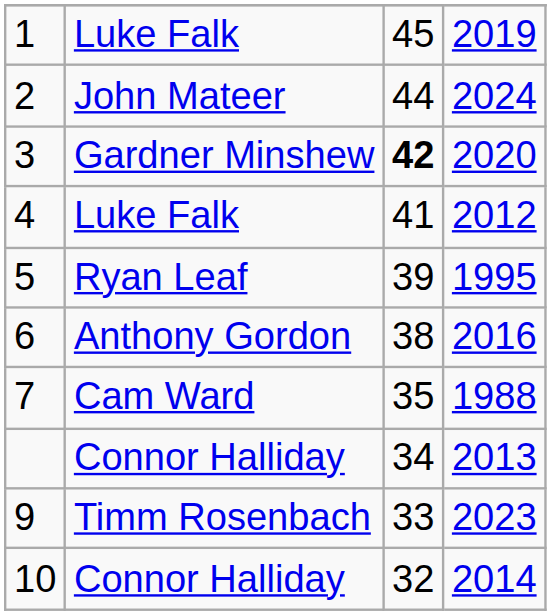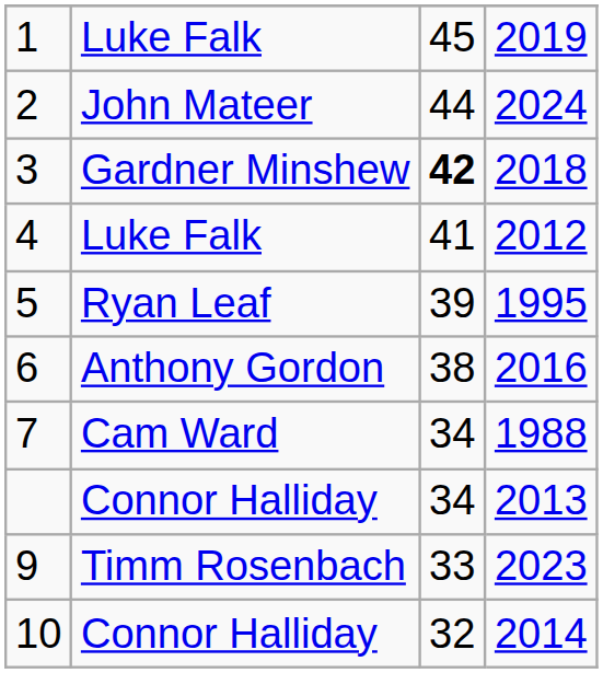 <table class="wikitable">
 <tr>
 </tr>
 <tr>
 <td>1</td>
 <td><a href='#'>Luke Falk</a></td>
 <td><abbr>45</abbr></td>
 <td><a href='#'>2019</a></td>
 </tr>
 <tr>
 <td>2</td>
 <td><a href='#'>John Mateer</a></td>
 <td><abbr>44</abbr></td>
 <td><a href='#'>2024</a></td>
 </tr>
 <tr>
 <td>3</td>
 <td><a href='#'>Gardner Minshew</a></td>
 <td><strong><abbr>42</abbr></strong></td>
-<td><a href='#'>2020</a></td>
+<td><a href='#'>2018</a></td>
 </tr>
 <tr>
 <td>4</td>
 <td><a href='#'>Luke Falk</a></td>
 <td><abbr>41</abbr></td>
 <td><a href='#'>2012</a></td>
 </tr>
 <tr>
 <td>5</td>
 <td><a href='#'>Ryan Leaf</a></td>
 <td><abbr>39</abbr></td>
 <td><a href='#'>1995</a></td>
 </tr>
 <tr>
 <td>6</td>
 <td><a href='#'>Anthony Gordon</a></td>
 <td><abbr>38</abbr></td>
 <td><a href='#'>2016</a></td>
 </tr>
 <tr>
 <td>7</td>
 <td><a href='#'>Cam Ward</a></td>
-<td><abbr>35</abbr></td>
+<td><abbr>34</abbr></td>
 <td><a href='#'>1988</a></td>
 </tr>
 <tr>
 <td></td>
 <td><a href='#'>Connor Halliday</a></td>
 <td><abbr>34</abbr></td>
 <td><a href='#'>2013</a></td>
 </tr>
 <tr>
 <td>9</td>
 <td><a href='#'>Timm Rosenbach</a></td>
 <td><abbr>33</abbr></td>
 <td><a href='#'>2023</a></td>
 </tr>
 <tr>
 <td>10</td>
 <td><a href='#'>Connor Halliday</a></td>
 <td><abbr>32</abbr></td>
 <td><a href='#'>2014</a></td>
 </tr>
 </table>
